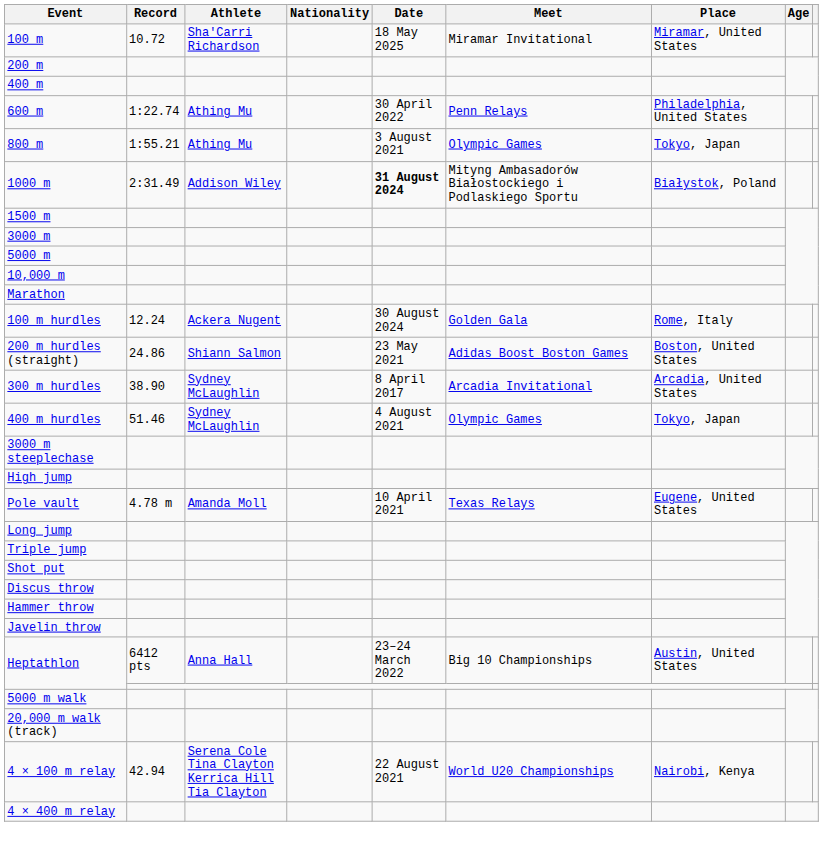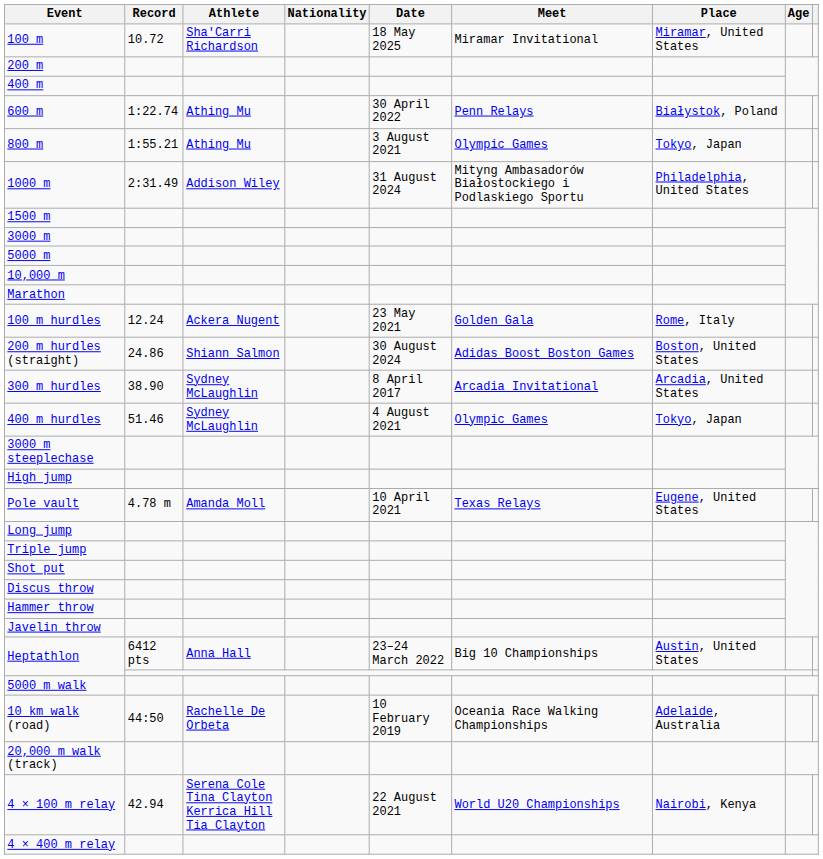 <table class="wikitable" style="font-size:95%; width: 95%;">
 <tr>
 <th>Event</th>
 <th>Record</th>
 <th>Athlete</th>
 <th>Nationality</th>
 <th>Date</th>
 <th>Meet</th>
 <th>Place</th>
 <th>Age</th>
 <th></th>
 </tr>
 <tr>
 <td><a href='#'>100 m</a></td>
 <td>10.72 </td>
 <td><a href='#'>Sha'Carri Richardson</a></td>
 <td></td>
 <td>18 May 2025</td>
 <td>Miramar Invitational</td>
 <td><a href='#'>Miramar</a>, United States</td>
 <td></td>
 <td></td>
 </tr>
 <tr>
 <td><a href='#'>200 m</a></td>
 <td></td>
 <td></td>
 <td></td>
 <td></td>
 <td></td>
 <td></td>
 </tr>
 <tr>
 <td><a href='#'>400 m</a></td>
 <td></td>
 <td></td>
 <td></td>
 <td></td>
 <td></td>
 <td></td>
 </tr>
 <tr>
 <td><a href='#'>600 m</a></td>
 <td>1:22.74</td>
 <td><a href='#'>Athing Mu</a></td>
 <td></td>
 <td>30 April 2022</td>
 <td><a href='#'>Penn Relays</a></td>
-<td><a href='#'>Philadelphia</a>, United States</td>
+<td><a href='#'>Białystok</a>, Poland</td>
 <td></td>
 <td></td>
 </tr>
 <tr>
 <td><a href='#'>800 m</a></td>
 <td>1:55.21</td>
 <td><a href='#'>Athing Mu</a></td>
 <td></td>
 <td>3 August 2021</td>
 <td><a href='#'>Olympic Games</a></td>
 <td><a href='#'>Tokyo</a>, Japan</td>
 <td></td>
 <td></td>
 </tr>
 <tr>
 <td><a href='#'>1000 m</a></td>
 <td>2:31.49</td>
 <td><a href='#'>Addison Wiley</a></td>
 <td></td>
-<td><strong>31 August 2024</strong></td>
+<td>31 August 2024</td>
 <td>Mityng Ambasadorów Białostockiego i Podlaskiego Sportu</td>
-<td><a href='#'>Białystok</a>, Poland</td>
+<td><a href='#'>Philadelphia</a>, United States</td>
 <td></td>
 <td></td>
 </tr>
 <tr>
 <td><a href='#'>1500 m</a></td>
 <td></td>
 <td></td>
 <td></td>
 <td></td>
 <td></td>
 <td></td>
 </tr>
 <tr>
 <td><a href='#'>3000 m</a></td>
 <td></td>
 <td></td>
 <td></td>
 <td></td>
 <td></td>
 <td></td>
 </tr>
 <tr>
 <td><a href='#'>5000 m</a></td>
 <td></td>
 <td></td>
 <td></td>
 <td></td>
 <td></td>
 <td></td>
 </tr>
 <tr>
 <td><a href='#'>10,000 m</a></td>
 <td></td>
 <td></td>
 <td></td>
 <td></td>
 <td></td>
 <td></td>
 </tr>
 <tr>
 <td><a href='#'>Marathon</a></td>
 <td></td>
 <td></td>
 <td></td>
 <td></td>
 <td></td>
 <td></td>
 </tr>
 <tr>
 <td><a href='#'>100 m hurdles</a></td>
 <td>12.24 </td>
 <td><a href='#'>Ackera Nugent</a></td>
 <td></td>
-<td>30 August 2024</td>
+<td>23 May 2021</td>
 <td><a href='#'>Golden Gala</a></td>
 <td><a href='#'>Rome</a>, Italy</td>
 <td></td>
 <td></td>
 </tr>
 <tr>
 <td><a href='#'>200 m hurdles</a> (straight)</td>
 <td>24.86 </td>
 <td><a href='#'>Shiann Salmon</a></td>
 <td></td>
-<td>23 May 2021</td>
+<td>30 August 2024</td>
 <td><a href='#'>Adidas Boost Boston Games</a></td>
 <td><a href='#'>Boston</a>, United States</td>
 <td></td>
 <td></td>
 </tr>
 <tr>
 <td><a href='#'>300 m hurdles</a></td>
 <td>38.90</td>
 <td><a href='#'>Sydney McLaughlin</a></td>
 <td></td>
 <td>8 April 2017</td>
 <td><a href='#'>Arcadia Invitational</a></td>
 <td><a href='#'>Arcadia</a>, United States</td>
 <td></td>
 <td></td>
 </tr>
 <tr>
 <td><a href='#'>400 m hurdles</a></td>
 <td>51.46</td>
 <td><a href='#'>Sydney McLaughlin</a></td>
 <td></td>
 <td>4 August 2021</td>
 <td><a href='#'>Olympic Games</a></td>
 <td><a href='#'>Tokyo</a>, Japan</td>
 <td></td>
 <td></td>
 </tr>
 <tr>
 <td><a href='#'>3000 m steeplechase</a></td>
 <td></td>
 <td></td>
 <td></td>
 <td></td>
 <td></td>
 <td></td>
 </tr>
 <tr>
 <td><a href='#'>High jump</a></td>
 <td></td>
 <td></td>
 <td></td>
 <td></td>
 <td></td>
 <td></td>
 </tr>
 <tr>
 <td><a href='#'>Pole vault</a></td>
 <td>4.78 m</td>
 <td><a href='#'>Amanda Moll</a></td>
 <td></td>
 <td>10 April 2021</td>
 <td><a href='#'>Texas Relays</a></td>
 <td><a href='#'>Eugene</a>, United States</td>
 <td></td>
 <td></td>
 </tr>
 <tr>
 <td><a href='#'>Long jump</a></td>
 <td></td>
 <td></td>
 <td></td>
 <td></td>
 <td></td>
 <td></td>
 </tr>
 <tr>
 <td><a href='#'>Triple jump</a></td>
 <td></td>
 <td></td>
 <td></td>
 <td></td>
 <td></td>
 <td></td>
 </tr>
 <tr>
 <td><a href='#'>Shot put</a></td>
 <td></td>
 <td></td>
 <td></td>
 <td></td>
 <td></td>
 <td></td>
 </tr>
 <tr>
 <td><a href='#'>Discus throw</a></td>
 <td></td>
 <td></td>
 <td></td>
 <td></td>
 <td></td>
 <td></td>
 </tr>
 <tr>
 <td><a href='#'>Hammer throw</a></td>
 <td></td>
 <td></td>
 <td></td>
 <td></td>
 <td></td>
 <td></td>
 </tr>
 <tr>
 <td><a href='#'>Javelin throw</a></td>
 <td></td>
 <td></td>
 <td></td>
 <td></td>
 <td></td>
 <td></td>
 </tr>
 <tr>
 <td rowspan=2><a href='#'>Heptathlon</a></td>
 <td>6412 pts</td>
 <td><a href='#'>Anna Hall</a></td>
 <td></td>
 <td>23–24 March 2022</td>
 <td>Big 10 Championships</td>
 <td><a href='#'>Austin</a>, United States</td>
 <td></td>
 <td></td>
 </tr>
 <tr>
 <td colspan=7></td>
 <td></td>
 </tr>
 <tr>
 <td><a href='#'>5000 m walk</a></td>
 <td></td>
 <td></td>
 <td></td>
 <td></td>
 <td></td>
 <td></td>
 </tr>
 <tr>
+<td><a href='#'>10 km walk</a> (road)</td>
+<td>44:50</td>
+<td><a href='#'>Rachelle De Orbeta</a></td>
+<td></td>
+<td>10 February 2019</td>
+<td>Oceania Race Walking Championships</td>
+<td><a href='#'>Adelaide</a>, Australia</td>
+<td></td>
+<td></td>
+</tr>
+<tr>
 <td><a href='#'>20,000 m walk</a> (track)</td>
 <td></td>
 <td></td>
 <td></td>
 <td></td>
 <td></td>
 <td></td>
 </tr>
 <tr>
 <td><a href='#'>4 × 100 m relay</a></td>
 <td>42.94 </td>
 <td><a href='#'>Serena Cole</a><br><a href='#'>Tina Clayton</a><br><a href='#'>Kerrica Hill</a><br><a href='#'>Tia Clayton</a></td>
 <td></td>
 <td>22 August 2021</td>
 <td><a href='#'>World U20 Championships</a></td>
 <td><a href='#'>Nairobi</a>, Kenya</td>
 <td><br><br><br></td>
 <td></td>
 </tr>
 <tr>
 <td><a href='#'>4 × 400 m relay</a></td>
 <td></td>
 <td></td>
 <td></td>
 <td></td>
 <td></td>
 <td></td>
 </tr>
 </table>
